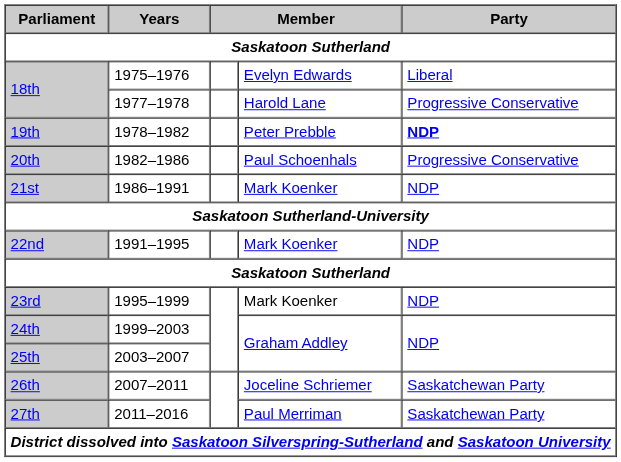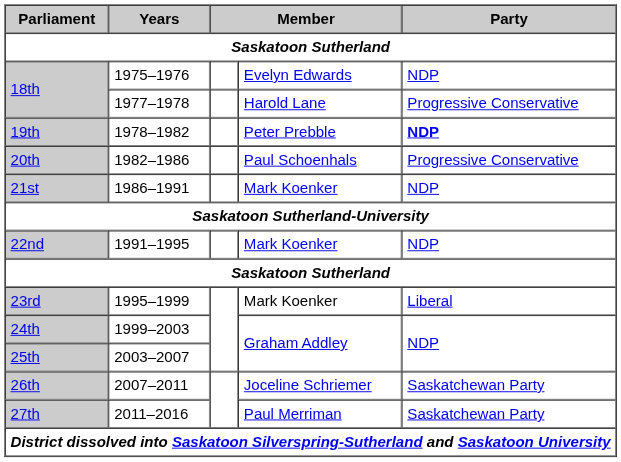 <table border=1 cellpadding=5 cellspacing=0>
 <tr bgcolor="CCCCCC">
 <th>Parliament</th>
 <th>Years</th>
 <th colspan="2">Member</th>
 <th>Party</th>
 </tr>
 <tr>
 <td colspan="5" align="center"><strong><em>Saskatoon Sutherland</em></strong></td>
 </tr>
 <tr>
 <td bgcolor="CCCCCC" rowspan="2"><a href='#'>18th</a></td>
 <td>1975–1976</td>
 <td>   </td>
 <td><a href='#'>Evelyn Edwards</a></td>
-<td><a href='#'>Liberal</a></td>
+<td><a href='#'>NDP</a></td>
 </tr>
 <tr>
 <td>1977–1978</td>
 <td>   </td>
 <td><a href='#'>Harold Lane</a></td>
 <td><a href='#'>Progressive Conservative</a></td>
 </tr>
 <tr>
 <td bgcolor="CCCCCC"><a href='#'>19th</a></td>
 <td>1978–1982</td>
 <td>   </td>
 <td><a href='#'>Peter Prebble</a></td>
 <td><strong><a href='#'>NDP</a></strong></td>
 </tr>
 <tr>
 <td bgcolor="CCCCCC"><a href='#'>20th</a></td>
 <td>1982–1986</td>
 <td>   </td>
 <td><a href='#'>Paul Schoenhals</a></td>
 <td><a href='#'>Progressive Conservative</a></td>
 </tr>
 <tr>
 <td bgcolor="CCCCCC"><a href='#'>21st</a></td>
 <td>1986–1991</td>
 <td>   </td>
 <td><a href='#'>Mark Koenker</a></td>
 <td><a href='#'>NDP</a></td>
 </tr>
 <tr>
 <td colspan="5" align="center"><strong><em>Saskatoon Sutherland-University</em></strong></td>
 </tr>
 <tr>
 <td bgcolor="CCCCCC"><a href='#'>22nd</a></td>
 <td>1991–1995</td>
 <td>   </td>
 <td><a href='#'>Mark Koenker</a></td>
 <td><a href='#'>NDP</a></td>
 </tr>
 <tr>
 <td colspan="5" align="center"><strong><em>Saskatoon Sutherland</em></strong></td>
 </tr>
 <tr>
 <td bgcolor="CCCCCC"><a href='#'>23rd</a></td>
 <td>1995–1999</td>
 <td rowspan="3" >   </td>
 <td>Mark Koenker</td>
-<td><a href='#'>NDP</a></td>
+<td><a href='#'>Liberal</a></td>
 </tr>
 <tr>
 <td bgcolor="CCCCCC"><a href='#'>24th</a></td>
 <td>1999–2003</td>
 <td rowspan="2"><a href='#'>Graham Addley</a></td>
 <td rowspan="2"><a href='#'>NDP</a></td>
 </tr>
 <tr>
 <td bgcolor="CCCCCC"><a href='#'>25th</a></td>
 <td>2003–2007</td>
 </tr>
 <tr>
 <td bgcolor="CCCCCC"><a href='#'>26th</a></td>
 <td>2007–2011</td>
 <td rowspan="2" >   </td>
 <td><a href='#'>Joceline Schriemer</a></td>
 <td><a href='#'>Saskatchewan Party</a></td>
 </tr>
 <tr>
 <td bgcolor="CCCCCC"><a href='#'>27th</a></td>
 <td>2011–2016</td>
 <td><a href='#'>Paul Merriman</a></td>
 <td><a href='#'>Saskatchewan Party</a></td>
 </tr>
 <tr>
 <td colspan="5" align="center"><strong><em>District dissolved into <a href='#'>Saskatoon Silverspring-Sutherland</a> and <a href='#'>Saskatoon University</a></em></strong></td>
 </tr>
 <tr>
 </tr>
 </table>
